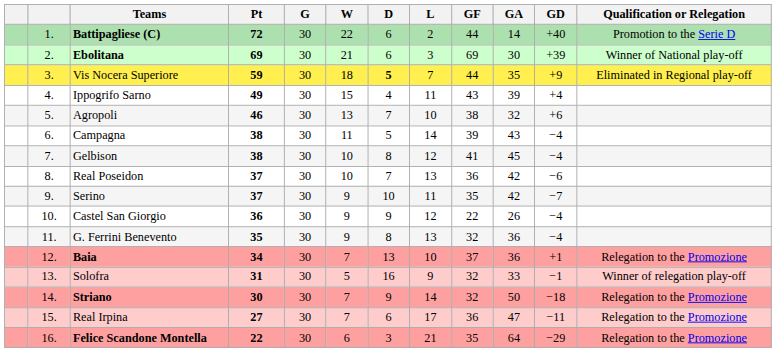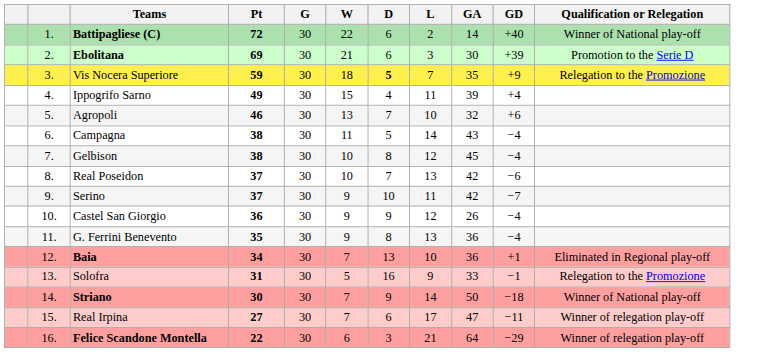 <table class="wikitable sortable" align="center" style="font-size: 85%; border-collapse:collapse" border="0" cellspacing="0" cellpadding="2">
 <tr align=center bgcolor=#98A1B2>
 <th width=20></th>
 <th width=40></th>
 <th width=170><span>Teams</span></th>
 <th width=55><span>Pt</span></th>
 <th width=40><span>G</span></th>
 <th width=40><span>W</span></th>
 <th width=40><span>D</span></th>
 <th width=40><span>L</span></th>
-<th width=40><span>GF</span></th>
 <th width=40><span>GA</span></th>
 <th width=40><span>GD</span></th>
 <th width=210><span>Qualification or Relegation</span></th>
 </tr>
 <tr align=center style="background:#ACE1AF;">
 <td></td>
 <td>1.</td>
 <td style="text-align:left;"><strong>Battipagliese</strong> <strong>(C)</strong></td>
 <td><strong>72</strong></td>
 <td>30</td>
 <td>22</td>
 <td>6</td>
 <td>2</td>
-<td>44</td>
 <td>14</td>
 <td>+40</td>
-<td>Promotion to the <a href='#'>Serie D</a></td>
+<td>Winner of National play-off</td>
 </tr>
 <tr align=center style="background:#ccffcc;">
 <td></td>
 <td>2.</td>
 <td style="text-align:left;"><strong>Ebolitana</strong></td>
 <td><strong>69</strong></td>
 <td>30</td>
 <td>21</td>
 <td>6</td>
 <td>3</td>
-<td>69</td>
 <td>30</td>
 <td>+39</td>
-<td>Winner of National play-off</td>
+<td>Promotion to the <a href='#'>Serie D</a></td>
 </tr>
 <tr align=center style="background:#FFF050;">
 <td></td>
 <td>3.</td>
 <td style="text-align:left;">Vis Nocera Superiore</td>
 <td><strong>59</strong></td>
 <td>30</td>
 <td>18</td>
 <td><strong>5</strong></td>
 <td>7</td>
-<td>44</td>
 <td>35</td>
 <td>+9</td>
-<td>Eliminated in Regional play-off</td>
+<td>Relegation to the <a href='#'>Promozione</a></td>
 </tr>
 <tr align=center style="background:#FFFFFF;">
 <td></td>
 <td>4.</td>
 <td style="text-align:left;">Ippogrifo Sarno</td>
 <td><strong>49</strong></td>
 <td>30</td>
 <td>15</td>
 <td>4</td>
 <td>11</td>
-<td>43</td>
 <td>39</td>
 <td>+4</td>
 <td></td>
 </tr>
 <tr align=center style="background:#F5F5F5;">
 <td></td>
 <td>5.</td>
 <td style="text-align:left;">Agropoli</td>
 <td><strong>46</strong></td>
 <td>30</td>
 <td>13</td>
 <td>7</td>
 <td>10</td>
-<td>38</td>
 <td>32</td>
 <td>+6</td>
 <td></td>
 </tr>
 <tr align=center style="background:#FFFFFF;">
 <td></td>
 <td>6.</td>
 <td style="text-align:left;">Campagna</td>
 <td><strong>38</strong></td>
 <td>30</td>
 <td>11</td>
 <td>5</td>
 <td>14</td>
-<td>39</td>
 <td>43</td>
 <td>−4</td>
 <td></td>
 </tr>
 <tr align=center style="background:#F5F5F5;">
 <td></td>
 <td>7.</td>
 <td style="text-align:left;">Gelbison</td>
 <td><strong>38</strong></td>
 <td>30</td>
 <td>10</td>
 <td>8</td>
 <td>12</td>
-<td>41</td>
 <td>45</td>
 <td>−4</td>
 <td></td>
 </tr>
 <tr align=center style="background:#FFFFFF;">
 <td></td>
 <td>8.</td>
 <td style="text-align:left;">Real Poseidon</td>
 <td><strong>37</strong></td>
 <td>30</td>
 <td>10</td>
 <td>7</td>
 <td>13</td>
-<td>36</td>
 <td>42</td>
 <td>−6</td>
 <td></td>
 </tr>
 <tr align=center style="background:#F5F5F5;">
 <td></td>
 <td>9.</td>
 <td style="text-align:left;">Serino</td>
 <td><strong>37</strong></td>
 <td>30</td>
 <td>9</td>
 <td>10</td>
 <td>11</td>
-<td>35</td>
 <td>42</td>
 <td>−7</td>
 <td></td>
 </tr>
 <tr align=center style="background:#FFFFFF;">
 <td></td>
 <td>10.</td>
 <td style="text-align:left;">Castel San Giorgio</td>
 <td><strong>36</strong></td>
 <td>30</td>
 <td>9</td>
 <td>9</td>
 <td>12</td>
-<td>22</td>
 <td>26</td>
 <td>−4</td>
 <td></td>
 </tr>
 <tr align=center style="background:#F5F5F5;">
 <td></td>
 <td>11.</td>
 <td style="text-align:left;">G. Ferrini Benevento</td>
 <td><strong>35</strong></td>
 <td>30</td>
 <td>9</td>
 <td>8</td>
 <td>13</td>
-<td>32</td>
 <td>36</td>
 <td>−4</td>
 <td></td>
 </tr>
 <tr align=center style="background:#FFA0A0;">
 <td></td>
 <td>12.</td>
 <td style="text-align:left;"><strong>Baia</strong></td>
 <td><strong>34</strong></td>
 <td>30</td>
 <td>7</td>
 <td>13</td>
 <td>10</td>
-<td>37</td>
 <td>36</td>
 <td>+1</td>
-<td>Relegation to the <a href='#'>Promozione</a></td>
+<td>Eliminated in Regional play-off</td>
 </tr>
 <tr align=center style="background:#FFCCCC;">
 <td></td>
 <td>13.</td>
 <td style="text-align:left;">Solofra</td>
 <td><strong>31</strong></td>
 <td>30</td>
 <td>5</td>
 <td>16</td>
 <td>9</td>
-<td>32</td>
 <td>33</td>
 <td>−1</td>
-<td>Winner of relegation play-off</td>
+<td>Relegation to the <a href='#'>Promozione</a></td>
 </tr>
 <tr align=center style="background:#FFA0A0;">
 <td></td>
 <td>14.</td>
 <td style="text-align:left;"><strong>Striano</strong></td>
 <td><strong>30</strong></td>
 <td>30</td>
 <td>7</td>
 <td>9</td>
 <td>14</td>
-<td>32</td>
 <td>50</td>
 <td>−18</td>
-<td>Relegation to the <a href='#'>Promozione</a></td>
+<td>Winner of National play-off</td>
 </tr>
 <tr align=center style="background:#FFCCCC;">
 <td></td>
 <td>15.</td>
 <td style="text-align:left;">Real Irpina</td>
 <td><strong>27</strong></td>
 <td>30</td>
 <td>7</td>
 <td>6</td>
 <td>17</td>
-<td>36</td>
 <td>47</td>
 <td>−11</td>
-<td>Relegation to the <a href='#'>Promozione</a></td>
+<td>Winner of relegation play-off</td>
 </tr>
 <tr align=center style="background:#FFA0A0;">
 <td></td>
 <td>16.</td>
 <td style="text-align:left;"><strong>Felice Scandone Montella</strong></td>
 <td><strong>22</strong></td>
 <td>30</td>
 <td>6</td>
 <td>3</td>
 <td>21</td>
-<td>35</td>
 <td>64</td>
 <td>−29</td>
-<td>Relegation to the <a href='#'>Promozione</a></td>
+<td>Winner of relegation play-off</td>
 </tr>
 </table>
